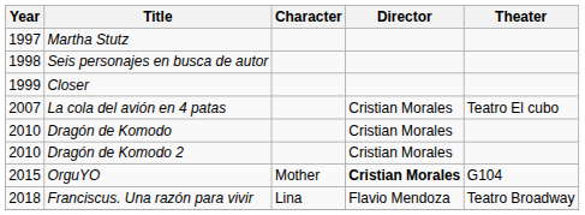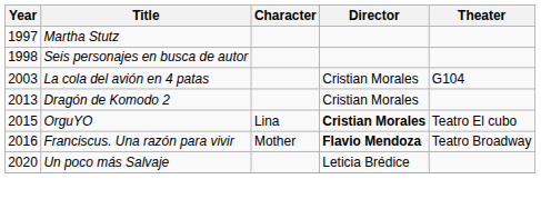 <table class="wikitable" style="font-size: 90%;">
 <tr>
 <th>Year</th>
 <th>Title</th>
 <th>Character</th>
 <th>Director</th>
 <th>Theater</th>
 </tr>
 <tr>
 <td>1997</td>
 <td><em>Martha Stutz</em></td>
 <td></td>
 <td></td>
 <td></td>
 </tr>
 <tr>
 <td>1998</td>
 <td><em>Seis personajes en busca de autor</em></td>
 <td></td>
 <td></td>
 <td></td>
 </tr>
 <tr>
-<td>1999</td>
-<td><em>Closer</em></td>
-<td></td>
-<td></td>
-<td></td>
-</tr>
-<tr>
-<td>2007</td>
+<td>2003</td>
 <td><em>La cola del avión en 4 patas</em></td>
 <td></td>
 <td>Cristian Morales</td>
-<td>Teatro El cubo</td>
+<td>G104</td>
 </tr>
 <tr>
-<td>2010</td>
-<td><em>Dragón de Komodo</em></td>
-<td></td>
-<td>Cristian Morales</td>
-<td></td>
-</tr>
-<tr>
-<td>2010</td>
+<td>2013</td>
 <td><em>Dragón de Komodo 2</em></td>
 <td></td>
 <td>Cristian Morales</td>
 <td></td>
 </tr>
 <tr>
 <td>2015</td>
 <td><em>OrguYO</em></td>
-<td>Mother</td>
+<td>Lina</td>
 <td><strong>Cristian Morales</strong></td>
-<td>G104</td>
+<td>Teatro El cubo</td>
 </tr>
 <tr>
-<td>2018</td>
+<td>2016</td>
 <td><em>Franciscus. Una razón para vivir</em></td>
-<td>Lina</td>
-<td>Flavio Mendoza</td>
+<td>Mother</td>
+<td><strong>Flavio Mendoza</strong></td>
 <td>Teatro Broadway</td>
+</tr>
+<tr>
+<td>2020</td>
+<td><em>Un poco más Salvaje</em></td>
+<td></td>
+<td>Leticia Brédice</td>
+<td></td>
 </tr>
 <tr>
 </tr>
 </table>
